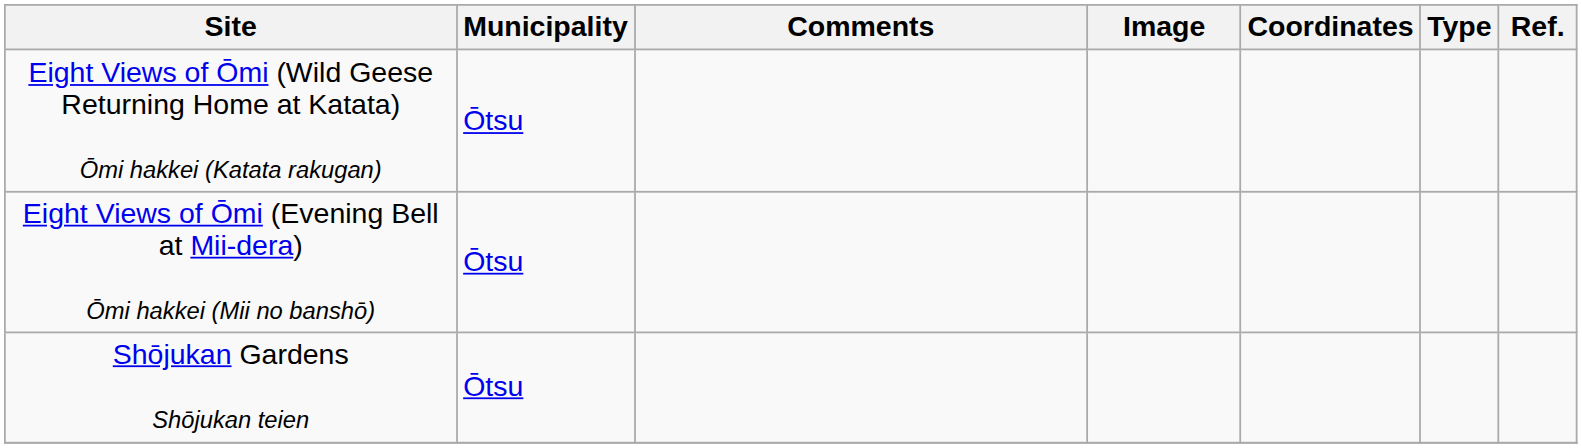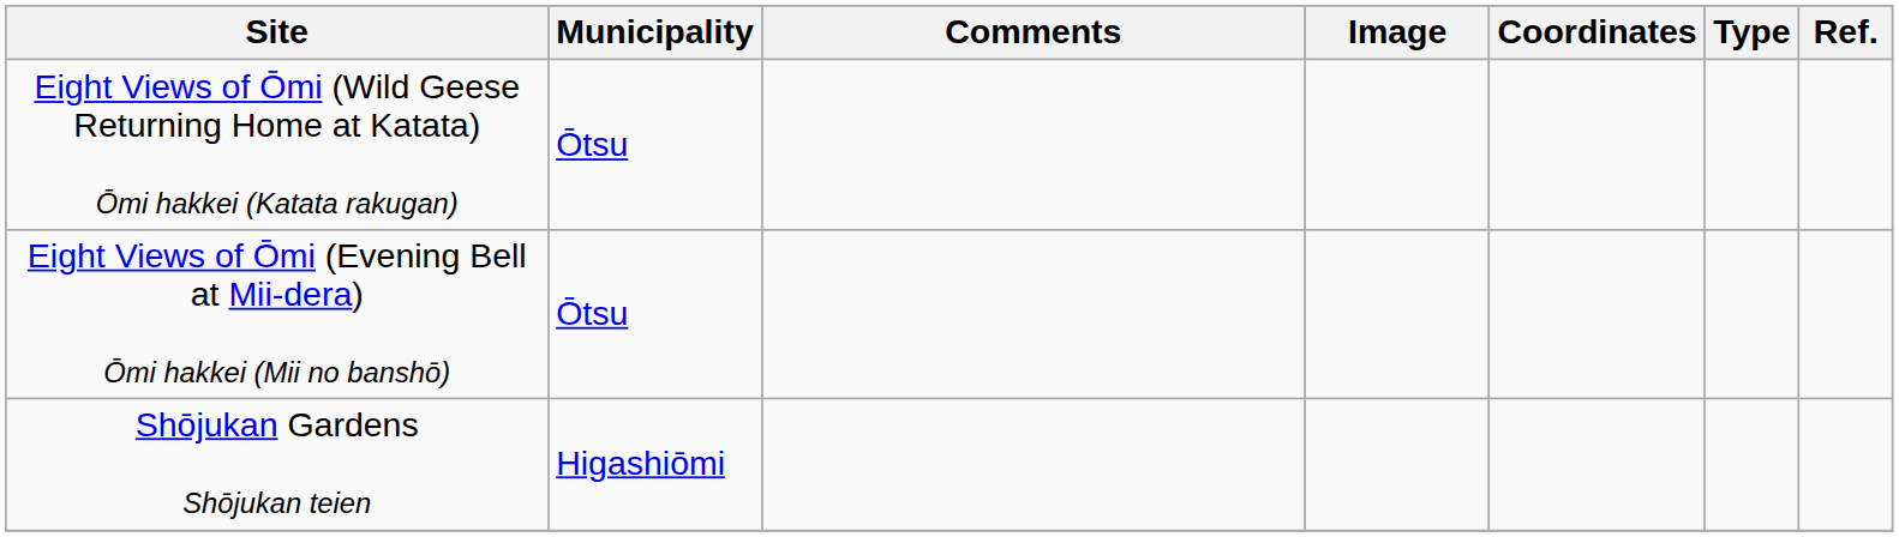 <table class="wikitable sortable"  style="width:100%;">
 <tr>
 <th width="30%" align="left">Site</th>
 <th width="10%" align="left">Municipality</th>
 <th width="30%" align="left" class="unsortable">Comments</th>
 <th width="10%" align="left"  class="unsortable">Image</th>
 <th width="10%" align="left" class="unsortable">Coordinates</th>
 <th width="5%" align="left">Type</th>
 <th width="5%" align="left"  class="unsortable">Ref.</th>
 </tr>
 <tr>
 <td align="center"><a href='#'>Eight Views of Ōmi</a> (Wild Geese Returning Home at Katata)<br><br><small><em>Ōmi hakkei (Katata rakugan)</em></small></td>
 <td><a href='#'>Ōtsu</a></td>
 <td></td>
 <td></td>
 <td></td>
 <td></td>
 <td></td>
 </tr>
 <tr>
 <td align="center"><a href='#'>Eight Views of Ōmi</a> (Evening Bell at <a href='#'>Mii-dera</a>)<br><br><small><em>Ōmi hakkei (Mii no banshō)</em></small></td>
 <td><a href='#'>Ōtsu</a></td>
 <td></td>
 <td></td>
 <td></td>
 <td></td>
 <td></td>
 </tr>
 <tr>
 <td align="center"><a href='#'>Shōjukan</a> Gardens<br><br><small><em>Shōjukan teien</em></small></td>
-<td><a href='#'>Ōtsu</a></td>
+<td><a href='#'>Higashiōmi</a></td>
 <td></td>
 <td></td>
 <td></td>
 <td></td>
 <td></td>
 </tr>
 <tr>
 </tr>
 </table>
